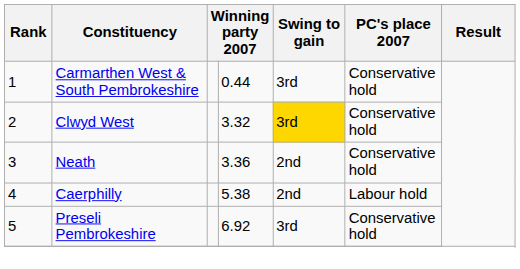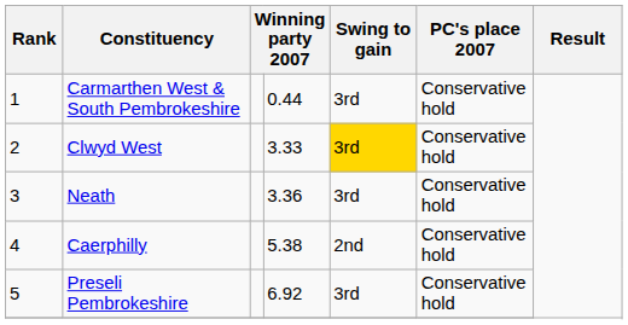 <table class="wikitable" style="width:550px">
 <tr>
 <th rowspan=1 width="50px">Rank</th>
 <th rowspan=1 width="225px">Constituency</th>
 <th colspan=2 width="175px">Winning party 2007</th>
 <th rowspan=1 width="100px">Swing to gain</th>
 <th rowspan=1 width="100px">PC's place 2007</th>
 <th rowspan=1 width="100px">Result</th>
 </tr>
 <tr>
 <td>1</td>
 <td><a href='#'>Carmarthen West & South Pembrokeshire</a></td>
 <td></td>
 <td>0.44</td>
 <td>3rd</td>
 <td>Conservative hold</td>
 </tr>
 <tr>
 <td>2</td>
 <td><a href='#'>Clwyd West</a></td>
 <td></td>
-<td>3.32</td>
+<td>3.33</td>
 <td style="background: gold;">3rd</td>
 <td>Conservative hold</td>
 </tr>
 <tr>
 <td>3</td>
 <td><a href='#'>Neath</a></td>
 <td></td>
 <td>3.36</td>
-<td>2nd</td>
+<td>3rd</td>
 <td>Conservative hold</td>
 </tr>
 <tr>
 <td>4</td>
 <td><a href='#'>Caerphilly</a></td>
 <td></td>
 <td>5.38</td>
 <td>2nd</td>
-<td>Labour hold</td>
+<td>Conservative hold</td>
 </tr>
 <tr>
 <td>5</td>
 <td><a href='#'>Preseli Pembrokeshire</a></td>
 <td></td>
 <td>6.92</td>
 <td>3rd</td>
 <td>Conservative hold</td>
 </tr>
 <tr>
 </tr>
 </table>
